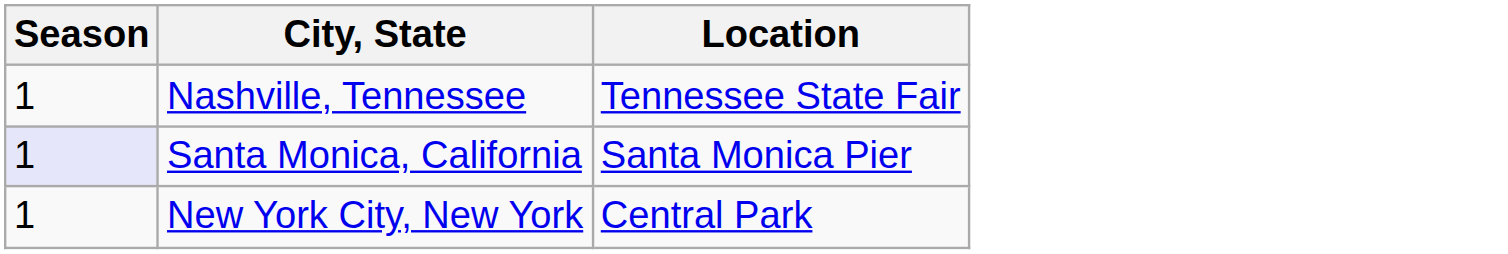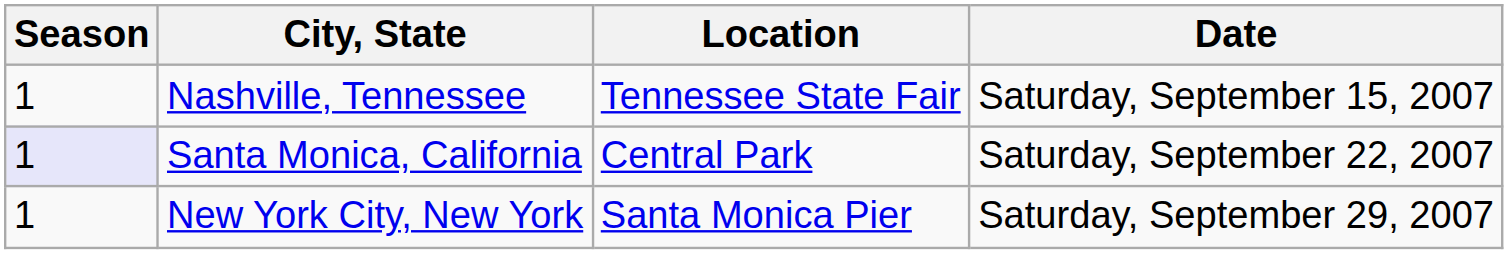 <table class="wikitable">
 <tr>
 <th>Season</th>
 <th>City, State</th>
 <th>Location</th>
+<th>Date</th>
 </tr>
 <tr>
 <td>1</td>
 <td><a href='#'>Nashville, Tennessee</a></td>
 <td><a href='#'>Tennessee State Fair</a></td>
+<td>Saturday, September 15, 2007</td>
 </tr>
 <tr>
 <td style="background: lavender;">1</td>
 <td><a href='#'>Santa Monica, California</a></td>
-<td><a href='#'>Santa Monica Pier</a></td>
+<td><a href='#'>Central Park</a></td>
+<td>Saturday, September 22, 2007</td>
 </tr>
 <tr>
 <td>1</td>
 <td><a href='#'>New York City, New York</a></td>
-<td><a href='#'>Central Park</a></td>
+<td><a href='#'>Santa Monica Pier</a></td>
+<td>Saturday, September 29, 2007</td>
 </tr>
 </table>
